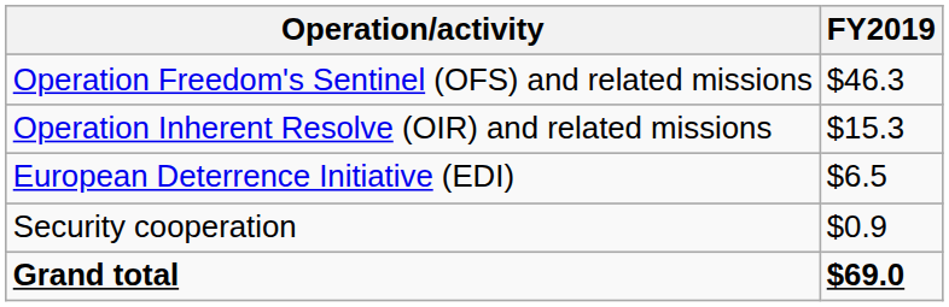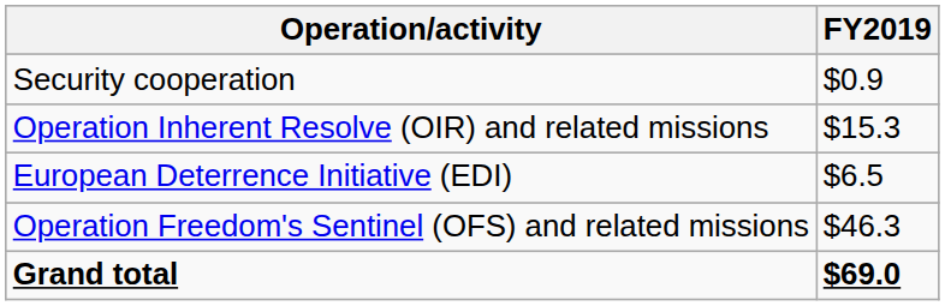 <table class="wikitable">
 <tr>
 <th>Operation/activity</th>
 <th>FY2019</th>
 </tr>
 <tr>
-<td><a href='#'>Operation Freedom's Sentinel</a> (OFS) and related missions</td>
-<td>$46.3</td>
+<td>Security cooperation</td>
+<td>$0.9</td>
 </tr>
 <tr>
 <td><a href='#'>Operation Inherent Resolve</a> (OIR) and related missions</td>
 <td>$15.3</td>
 </tr>
 <tr>
 <td><a href='#'>European Deterrence Initiative</a> (EDI)</td>
 <td>$6.5</td>
 </tr>
 <tr>
-<td>Security cooperation</td>
-<td>$0.9</td>
+<td><a href='#'>Operation Freedom's Sentinel</a> (OFS) and related missions</td>
+<td>$46.3</td>
 </tr>
 <tr>
 <td><strong><u>Grand total</u></strong></td>
 <td><strong><u>$69.0</u></strong></td>
 </tr>
 </table>
